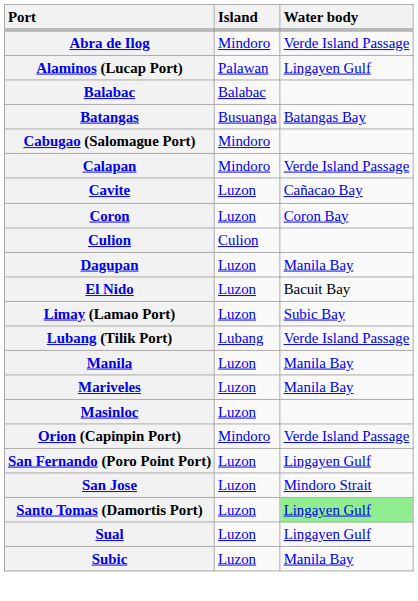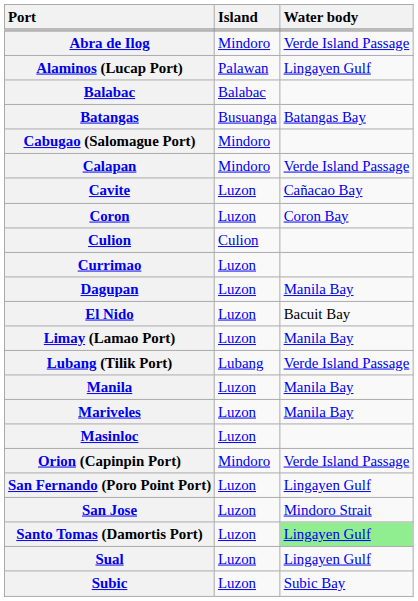 <table class="wikitable sortable plainrowheaders" style="font-size:95%;">
 <tr style="border-bottom:double grey;">
 <th scope="col" style="text-align:left;">Port </th>
 <th scope="col" style="text-align:left;">Island</th>
 <th scope="col" style="text-align:left;">Water body</th>
 </tr>
 <tr>
 <th scope="row"><a href='#'>Abra de Ilog</a></th>
 <td><a href='#'>Mindoro</a></td>
 <td><a href='#'>Verde Island Passage</a></td>
 </tr>
 <tr>
 <th scope="row"><a href='#'>Alaminos</a> (Lucap Port)</th>
 <td><a href='#'>Palawan</a></td>
 <td><a href='#'>Lingayen Gulf</a></td>
 </tr>
 <tr>
 <th scope="row"><a href='#'>Balabac</a></th>
 <td><a href='#'>Balabac</a></td>
 <td></td>
 </tr>
 <tr>
 <th scope="row"><a href='#'>Batangas</a></th>
 <td><a href='#'>Busuanga</a></td>
 <td><a href='#'>Batangas Bay</a></td>
 </tr>
 <tr>
 <th scope="row"><a href='#'>Cabugao</a> (Salomague Port)</th>
 <td><a href='#'>Mindoro</a></td>
 <td></td>
 </tr>
 <tr>
 <th scope="row"><a href='#'>Calapan</a></th>
 <td><a href='#'>Mindoro</a></td>
 <td><a href='#'>Verde Island Passage</a></td>
 </tr>
 <tr>
 <th scope="row"><a href='#'>Cavite</a></th>
 <td><a href='#'>Luzon</a></td>
 <td><a href='#'>Cañacao Bay</a></td>
 </tr>
 <tr>
 <th scope="row"><a href='#'>Coron</a></th>
 <td><a href='#'>Luzon</a></td>
 <td><a href='#'>Coron Bay</a></td>
 </tr>
 <tr>
 <th scope="row"><a href='#'>Culion</a></th>
 <td><a href='#'>Culion</a></td>
 <td></td>
 </tr>
 <tr>
+<th scope="row"><a href='#'>Currimao</a></th>
+<td><a href='#'>Luzon</a></td>
+<td></td>
+</tr>
+<tr>
 <th scope="row"><a href='#'>Dagupan</a></th>
 <td><a href='#'>Luzon</a></td>
 <td><a href='#'>Manila Bay</a></td>
 </tr>
 <tr>
 <th scope="row"><a href='#'>El Nido</a></th>
 <td><a href='#'>Luzon</a></td>
 <td>Bacuit Bay</td>
 </tr>
 <tr>
 <th scope="row"><a href='#'>Limay</a> (Lamao Port)</th>
 <td><a href='#'>Luzon</a></td>
-<td><a href='#'>Subic Bay</a></td>
+<td><a href='#'>Manila Bay</a></td>
 </tr>
 <tr>
 <th scope="row"><a href='#'>Lubang</a> (Tilik Port)</th>
 <td><a href='#'>Lubang</a></td>
 <td><a href='#'>Verde Island Passage</a></td>
 </tr>
 <tr>
 <th scope="row"><a href='#'>Manila</a></th>
 <td><a href='#'>Luzon</a></td>
 <td><a href='#'>Manila Bay</a></td>
 </tr>
 <tr>
 <th scope="row"><a href='#'>Mariveles</a></th>
 <td><a href='#'>Luzon</a></td>
 <td><a href='#'>Manila Bay</a></td>
 </tr>
 <tr>
 <th scope="row"><a href='#'>Masinloc</a></th>
 <td><a href='#'>Luzon</a></td>
 <td></td>
 </tr>
 <tr>
 <th scope="row"><a href='#'>Orion</a> (Capinpin Port)</th>
 <td><a href='#'>Mindoro</a></td>
 <td><a href='#'>Verde Island Passage</a></td>
 </tr>
 <tr>
 <th scope="row"><a href='#'>San Fernando</a> (Poro Point Port)</th>
 <td><a href='#'>Luzon</a></td>
 <td><a href='#'>Lingayen Gulf</a></td>
 </tr>
 <tr>
 <th scope="row"><a href='#'>San Jose</a></th>
 <td><a href='#'>Luzon</a></td>
 <td><a href='#'>Mindoro Strait</a></td>
 </tr>
 <tr>
 <th scope="row"><a href='#'>Santo Tomas</a> (Damortis Port)</th>
 <td><a href='#'>Luzon</a></td>
 <td style="background: lightgreen;"><a href='#'>Lingayen Gulf</a></td>
 </tr>
 <tr>
 <th scope="row"><a href='#'>Sual</a></th>
 <td><a href='#'>Luzon</a></td>
 <td><a href='#'>Lingayen Gulf</a></td>
 </tr>
 <tr>
 <th scope="row"><a href='#'>Subic</a></th>
 <td><a href='#'>Luzon</a></td>
-<td><a href='#'>Manila Bay</a></td>
+<td><a href='#'>Subic Bay</a></td>
 </tr>
 </table>
